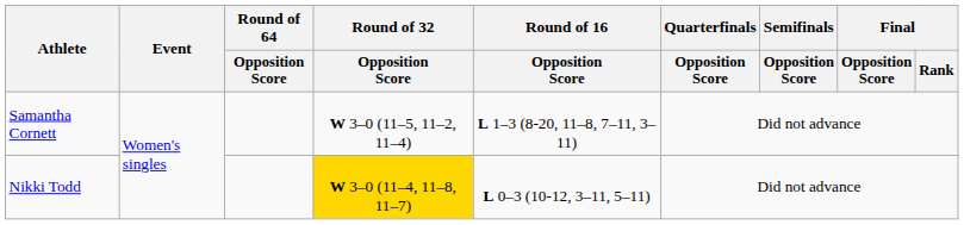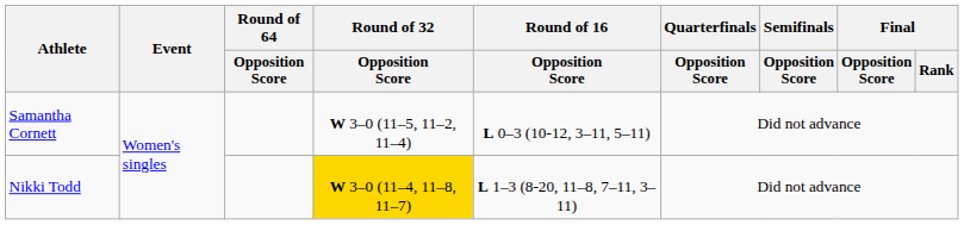 <table class=wikitable style="font-size:90%">
 <tr>
 <th rowspan=2>Athlete</th>
 <th rowspan=2>Event</th>
 <th>Round of 64</th>
 <th>Round of 32</th>
 <th>Round of 16</th>
 <th>Quarterfinals</th>
 <th>Semifinals</th>
 <th colspan=2>Final</th>
 </tr>
 <tr style="font-size:95%">
 <th>Opposition<br>Score</th>
 <th>Opposition<br>Score</th>
 <th>Opposition<br>Score</th>
 <th>Opposition<br>Score</th>
 <th>Opposition<br>Score</th>
 <th>Opposition<br>Score</th>
 <th>Rank</th>
 </tr>
 <tr align=center>
 <td align=left><a href='#'>Samantha Cornett</a></td>
 <td align=left rowspan=2><a href='#'>Women's singles</a></td>
 <td></td>
 <td><br><strong>W</strong> 3–0 (11–5, 11–2, 11–4)</td>
-<td><br><strong>L</strong> 1–3 (8-20, 11–8, 7–11, 3–11)</td>
+<td><br><strong>L</strong> 0–3 (10-12, 3–11, 5–11)</td>
 <td colspan=4>Did not advance</td>
 </tr>
 <tr align=center>
 <td align=left><a href='#'>Nikki Todd</a></td>
 <td></td>
 <td style="background: gold;"><br><strong>W</strong> 3–0 (11–4, 11–8, 11–7)</td>
-<td><br><strong>L</strong> 0–3 (10-12, 3–11, 5–11)</td>
+<td><br><strong>L</strong> 1–3 (8-20, 11–8, 7–11, 3–11)</td>
 <td colspan=4>Did not advance</td>
 </tr>
 </table>
